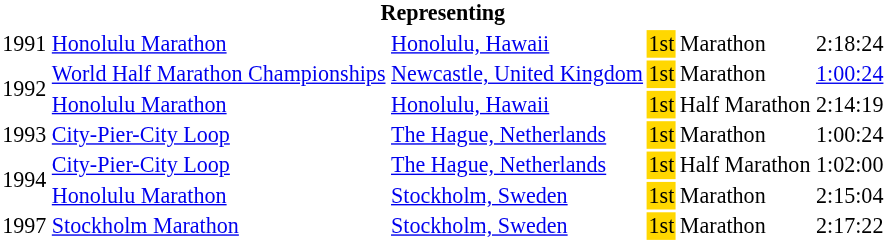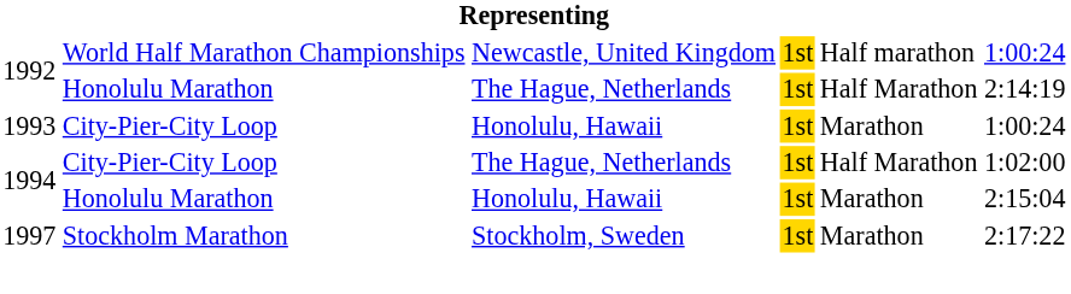 <table>
 <tr>
 <th colspan="6">Representing </th>
-</tr>
-<tr>
-<td>1991</td>
-<td><a href='#'>Honolulu Marathon</a></td>
-<td><a href='#'>Honolulu, Hawaii</a></td>
-<td bgcolor="gold">1st</td>
-<td>Marathon</td>
-<td>2:18:24</td>
 </tr>
 <tr>
 <td rowspan=2>1992</td>
 <td><a href='#'>World Half Marathon Championships</a></td>
 <td><a href='#'>Newcastle, United Kingdom</a></td>
 <td bgcolor="gold">1st</td>
-<td>Marathon</td>
+<td>Half marathon</td>
 <td><a href='#'>1:00:24</a></td>
 </tr>
 <tr>
 <td><a href='#'>Honolulu Marathon</a></td>
-<td><a href='#'>Honolulu, Hawaii</a></td>
+<td><a href='#'>The Hague, Netherlands</a></td>
 <td bgcolor="gold">1st</td>
 <td>Half Marathon</td>
 <td>2:14:19</td>
 </tr>
 <tr>
 <td>1993</td>
 <td><a href='#'>City-Pier-City Loop</a></td>
-<td><a href='#'>The Hague, Netherlands</a></td>
+<td><a href='#'>Honolulu, Hawaii</a></td>
 <td bgcolor="gold">1st</td>
 <td>Marathon</td>
 <td>1:00:24</td>
 </tr>
 <tr>
 <td rowspan=2>1994</td>
 <td><a href='#'>City-Pier-City Loop</a></td>
 <td><a href='#'>The Hague, Netherlands</a></td>
 <td bgcolor="gold">1st</td>
 <td>Half Marathon</td>
 <td>1:02:00</td>
 </tr>
 <tr>
 <td><a href='#'>Honolulu Marathon</a></td>
-<td><a href='#'>Stockholm, Sweden</a></td>
+<td><a href='#'>Honolulu, Hawaii</a></td>
 <td bgcolor="gold">1st</td>
 <td>Marathon</td>
 <td>2:15:04</td>
 </tr>
 <tr>
 <td>1997</td>
 <td><a href='#'>Stockholm Marathon</a></td>
 <td><a href='#'>Stockholm, Sweden</a></td>
 <td bgcolor="gold">1st</td>
 <td>Marathon</td>
 <td>2:17:22</td>
 </tr>
 </table>
